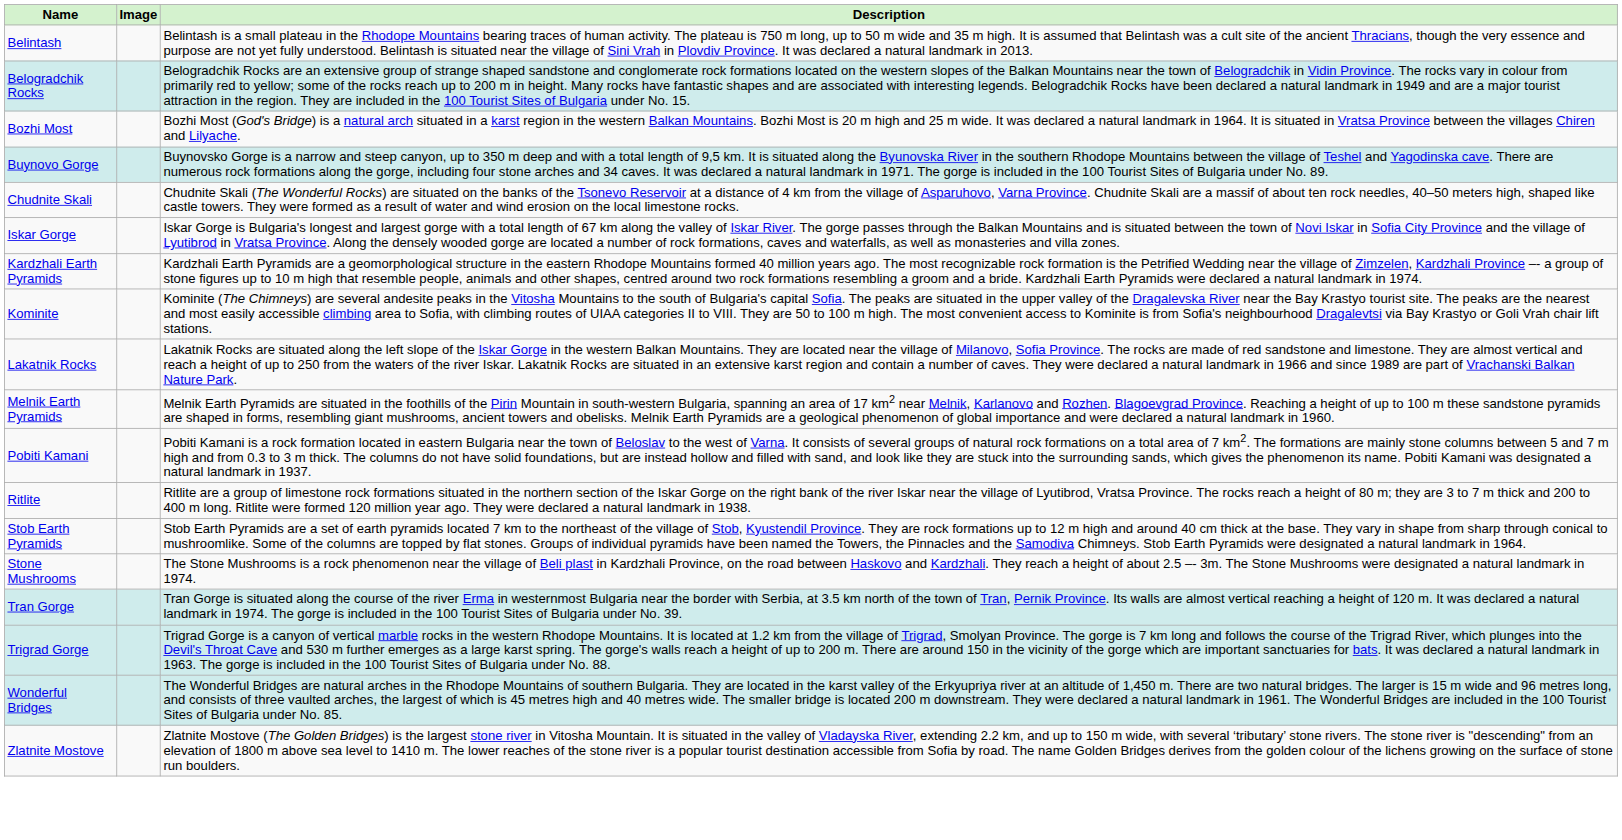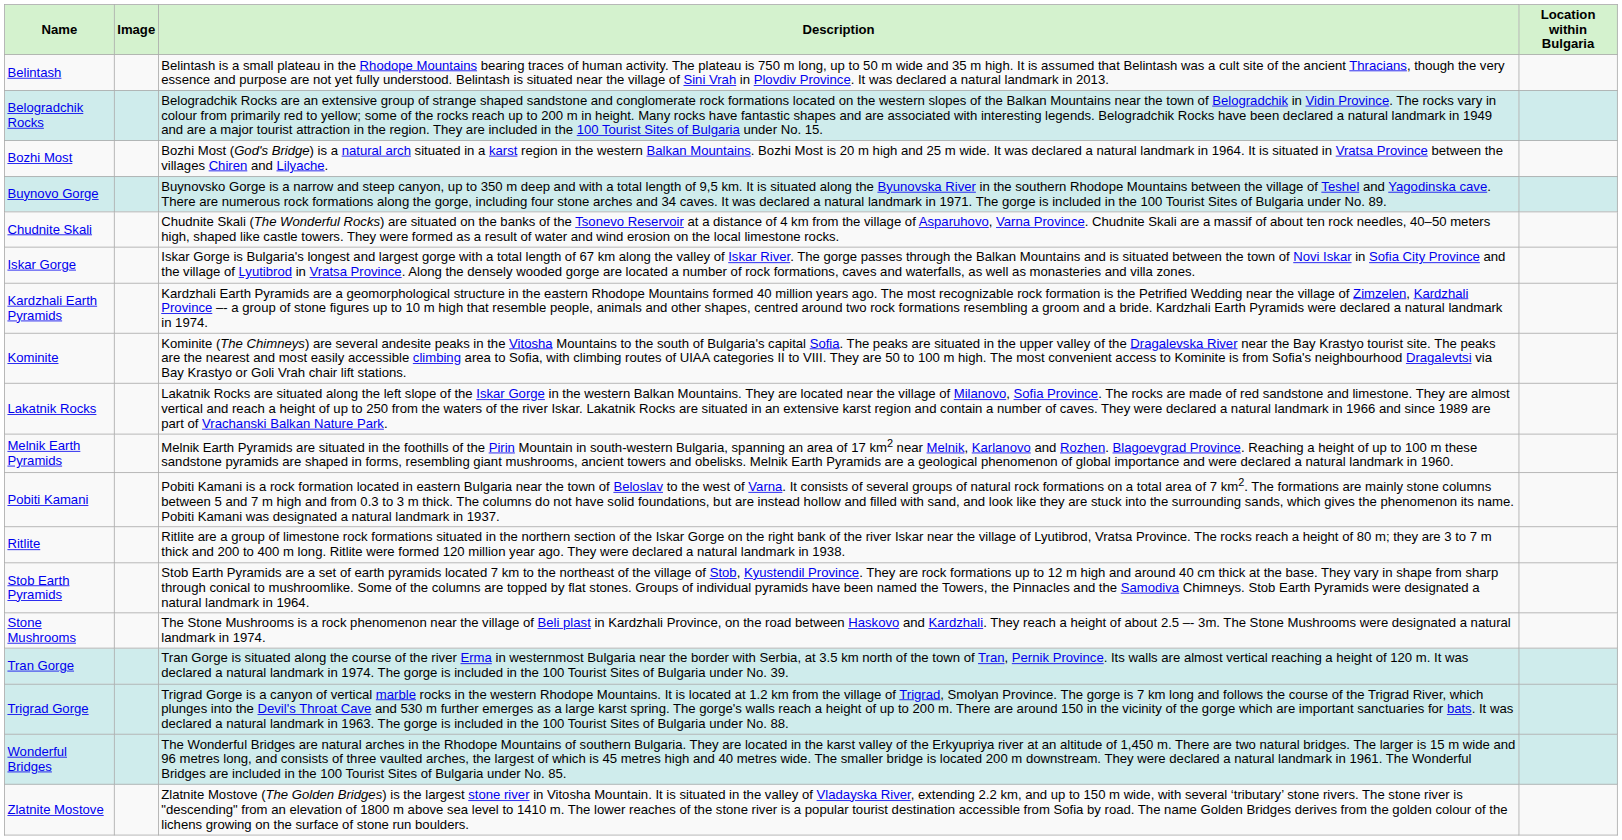 <table class="wikitable">
 <tr>
 <th style=background:#D4F2CE;><strong>Name</strong></th>
 <th style=background:#D4F2CE;><strong>Image</strong></th>
 <th style=background:#D4F2CE;><strong>Description</strong></th>
+<th style=background:#D4F2CE;><strong>Location within Bulgaria</strong></th>
 </tr>
 <tr>
 <td><a href='#'>Belintash</a></td>
 <td></td>
 <td>Belintash is a small plateau in the <a href='#'>Rhodope Mountains</a> bearing traces of human activity. The plateau is 750 m long, up to 50 m wide and 35 m high. It is assumed that Belintash was a cult site of the ancient <a href='#'>Thracians</a>, though the very essence and purpose are not yet fully understood. Belintash is situated near the village of <a href='#'>Sini Vrah</a> in <a href='#'>Plovdiv Province</a>. It was declared a natural landmark in 2013.</td>
+<td></td>
 </tr>
 <tr bgcolor="#CFECEC">
 <td><a href='#'>Belogradchik Rocks</a></td>
 <td></td>
 <td>Belogradchik Rocks are an extensive group of strange shaped sandstone and conglomerate rock formations located on the western slopes of the Balkan Mountains near the town of <a href='#'>Belogradchik</a> in <a href='#'>Vidin Province</a>. The rocks vary in colour from primarily red to yellow; some of the rocks reach up to 200 m in height. Many rocks have fantastic shapes and are associated with interesting legends. Belogradchik Rocks have been declared a natural landmark in 1949 and are a major tourist attraction in the region. They are included in the <a href='#'>100 Tourist Sites of Bulgaria</a> under No. 15.</td>
+<td></td>
 </tr>
 <tr>
 <td><a href='#'>Bozhi Most</a></td>
 <td></td>
 <td>Bozhi Most (<em>God's Bridge</em>) is a <a href='#'>natural arch</a> situated in a <a href='#'>karst</a> region in the western <a href='#'>Balkan Mountains</a>. Bozhi Most is 20 m high and 25 m wide. It was declared a natural landmark in 1964. It is situated in <a href='#'>Vratsa Province</a> between the villages <a href='#'>Chiren</a> and <a href='#'>Lilyache</a>.</td>
+<td></td>
 </tr>
 <tr bgcolor="#CFECEC">
 <td><a href='#'>Buynovo Gorge</a></td>
 <td></td>
 <td>Buynovsko Gorge is a narrow and steep canyon, up to 350 m deep and with a total length of 9,5 km. It is situated along the <a href='#'>Byunovska River</a> in the southern Rhodope Mountains between the village of <a href='#'>Teshel</a> and <a href='#'>Yagodinska cave</a>. There are numerous rock formations along the gorge, including four stone arches and 34 caves. It was declared a natural landmark in 1971. The gorge is included in the 100 Tourist Sites of Bulgaria under No. 89.</td>
+<td></td>
 </tr>
 <tr>
 <td><a href='#'>Chudnite Skali</a></td>
 <td></td>
 <td>Chudnite Skali (<em>The Wonderful Rocks</em>) are situated on the banks of the <a href='#'>Tsonevo Reservoir</a> at a distance of 4 km from the village of <a href='#'>Asparuhovo</a>, <a href='#'>Varna Province</a>. Chudnite Skali are a massif of about ten rock needles, 40–50 meters high, shaped like castle towers. They were formed as a result of water and wind erosion on the local limestone rocks.</td>
+<td></td>
 </tr>
 <tr>
 <td><a href='#'>Iskar Gorge</a></td>
 <td></td>
 <td>Iskar Gorge is Bulgaria's longest and largest gorge with a total length of 67 km along the valley of <a href='#'>Iskar River</a>. The gorge passes through the Balkan Mountains and is situated between the town of <a href='#'>Novi Iskar</a> in <a href='#'>Sofia City Province</a> and the village of <a href='#'>Lyutibrod</a> in <a href='#'>Vratsa Province</a>. Along the densely wooded gorge are located a number of rock formations, caves and waterfalls, as well as monasteries and villa zones.</td>
+<td></td>
 </tr>
 <tr>
 <td><a href='#'>Kardzhali Earth Pyramids</a></td>
 <td></td>
 <td>Kardzhali Earth Pyramids are a geomorphological structure in the eastern Rhodope Mountains formed 40 million years ago. The most recognizable rock formation is the Petrified Wedding near the village of <a href='#'>Zimzelen</a>, <a href='#'>Kardzhali Province</a> –- a group of stone figures up to 10 m high that resemble people, animals and other shapes, centred around two rock formations resembling a groom and a bride. Kardzhali Earth Pyramids were declared a natural landmark in 1974.</td>
+<td></td>
 </tr>
 <tr>
 <td><a href='#'>Kominite</a></td>
 <td></td>
 <td>Kominite (<em>The Chimneys</em>) are several andesite peaks in the <a href='#'>Vitosha</a> Mountains to the south of Bulgaria's capital <a href='#'>Sofia</a>. The peaks are situated in the upper valley of the <a href='#'>Dragalevska River</a> near the Bay Krastyo tourist site. The peaks are the nearest and most easily accessible <a href='#'>climbing</a> area to Sofia, with climbing routes of UIAA categories II to VIII. They are 50 to 100 m high. The most convenient access to Kominite is from Sofia's neighbourhood <a href='#'>Dragalevtsi</a> via Bay Krastyo or Goli Vrah chair lift stations.</td>
+<td></td>
 </tr>
 <tr>
 <td><a href='#'>Lakatnik Rocks</a></td>
 <td></td>
 <td>Lakatnik Rocks are situated along the left slope of the <a href='#'>Iskar Gorge</a> in the western Balkan Mountains. They are located near the village of <a href='#'>Milanovo</a>, <a href='#'>Sofia Province</a>. The rocks are made of red sandstone and limestone. They are almost vertical and reach a height of up to 250 from the waters of the river Iskar. Lakatnik Rocks are situated in an extensive karst region and contain a number of caves. They were declared a natural landmark in 1966 and since 1989 are part of <a href='#'>Vrachanski Balkan Nature Park</a>.</td>
+<td></td>
 </tr>
 <tr>
 <td><a href='#'>Melnik Earth Pyramids</a></td>
 <td></td>
 <td>Melnik Earth Pyramids are situated in the foothills of the <a href='#'>Pirin</a> Mountain in south-western Bulgaria, spanning an area of 17 km<sup>2</sup> near <a href='#'>Melnik</a>, <a href='#'>Karlanovo</a> and <a href='#'>Rozhen</a>. <a href='#'>Blagoevgrad Province</a>. Reaching a height of up to 100 m these sandstone pyramids are shaped in forms, resembling giant mushrooms, ancient towers and obelisks. Melnik Earth Pyramids are a geological phenomenon of global importance and were declared a natural landmark in 1960.</td>
+<td></td>
 </tr>
 <tr>
 <td><a href='#'>Pobiti Kamani</a></td>
 <td></td>
 <td>Pobiti Kamani is a rock formation located in eastern Bulgaria near the town of <a href='#'>Beloslav</a> to the west of <a href='#'>Varna</a>. It consists of several groups of natural rock formations on a total area of 7 km<sup>2</sup>. The formations are mainly stone columns between 5 and 7 m high and from 0.3 to 3 m thick. The columns do not have solid foundations, but are instead hollow and filled with sand, and look like they are stuck into the surrounding sands, which gives the phenomenon its name. Pobiti Kamani was designated a natural landmark in 1937.</td>
+<td></td>
 </tr>
 <tr>
 <td><a href='#'>Ritlite</a></td>
 <td></td>
 <td>Ritlite are a group of limestone rock formations situated in the northern section of the Iskar Gorge on the right bank of the river Iskar near the village of Lyutibrod, Vratsa Province. The rocks reach a height of 80 m; they are 3 to 7 m thick and 200 to 400 m long. Ritlite were formed 120 million year ago. They were declared a natural landmark in 1938.</td>
+<td></td>
 </tr>
 <tr>
 <td><a href='#'>Stob Earth Pyramids</a></td>
 <td></td>
 <td>Stob Earth Pyramids are a set of earth pyramids located 7 km to the northeast of the village of <a href='#'>Stob</a>, <a href='#'>Kyustendil Province</a>. They are rock formations up to 12 m high and around 40 cm thick at the base. They vary in shape from sharp through conical to mushroomlike. Some of the columns are topped by flat stones. Groups of individual pyramids have been named the Towers, the Pinnacles and the <a href='#'>Samodiva</a> Chimneys. Stob Earth Pyramids were designated a natural landmark in 1964.</td>
+<td></td>
 </tr>
 <tr>
 <td><a href='#'>Stone Mushrooms</a></td>
 <td></td>
 <td>The Stone Mushrooms is a rock phenomenon near the village of <a href='#'>Beli plast</a> in Kardzhali Province, on the road between <a href='#'>Haskovo</a> and <a href='#'>Kardzhali</a>. They reach a height of about 2.5 –- 3m. The Stone Mushrooms were designated a natural landmark in 1974.</td>
+<td></td>
 </tr>
 <tr bgcolor="#CFECEC">
 <td><a href='#'>Tran Gorge</a></td>
 <td></td>
 <td>Tran Gorge is situated along the course of the river <a href='#'>Erma</a> in westernmost Bulgaria near the border with Serbia, at 3.5 km north of the town of <a href='#'>Tran</a>, <a href='#'>Pernik Province</a>. Its walls are almost vertical reaching a height of 120 m. It was declared a natural landmark in 1974. The gorge is included in the 100 Tourist Sites of Bulgaria under No. 39.</td>
+<td></td>
 </tr>
 <tr bgcolor="#CFECEC">
 <td><a href='#'>Trigrad Gorge</a></td>
 <td></td>
 <td>Trigrad Gorge is a canyon of vertical <a href='#'>marble</a> rocks in the western Rhodope Mountains. It is located at 1.2 km from the village of <a href='#'>Trigrad</a>, Smolyan Province. The gorge is 7 km long and follows the course of the Trigrad River, which plunges into the <a href='#'>Devil's Throat Cave</a> and 530 m further emerges as a large karst spring. The gorge's walls reach a height of up to 200 m. There are around 150 in the vicinity of the gorge which are important sanctuaries for <a href='#'>bats</a>. It was declared a natural landmark in 1963. The gorge is included in the 100 Tourist Sites of Bulgaria under No. 88.</td>
+<td></td>
 </tr>
 <tr bgcolor="#CFECEC">
 <td><a href='#'>Wonderful Bridges</a></td>
 <td></td>
 <td>The Wonderful Bridges are natural arches in the Rhodope Mountains of southern Bulgaria. They are located in the karst valley of the Erkyupriya river at an altitude of 1,450 m. There are two natural bridges. The larger is 15 m wide and 96 metres long, and consists of three vaulted arches, the largest of which is 45 metres high and 40 metres wide. The smaller bridge is located 200 m downstream. They were declared a natural landmark in 1961. The Wonderful Bridges are included in the 100 Tourist Sites of Bulgaria under No. 85.</td>
+<td></td>
 </tr>
 <tr>
 <td><a href='#'>Zlatnite Mostove</a></td>
 <td></td>
 <td>Zlatnite Mostove (<em>The Golden Bridges</em>) is the largest <a href='#'>stone river</a> in Vitosha Mountain. It is situated in the valley of <a href='#'>Vladayska River</a>, extending 2.2 km, and up to 150 m wide, with several ‘tributary’ stone rivers. The stone river is "descending" from an elevation of 1800 m above sea level to 1410 m. The lower reaches of the stone river is a popular tourist destination accessible from Sofia by road. The name Golden Bridges derives from the golden colour of the lichens growing on the surface of stone run boulders.</td>
+<td></td>
 </tr>
 </table>
